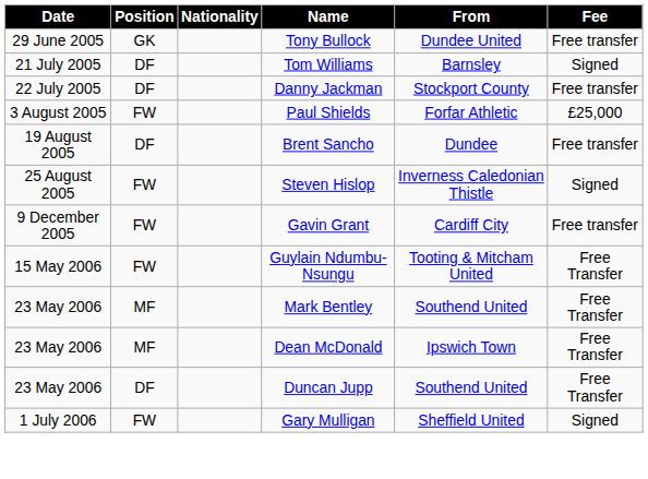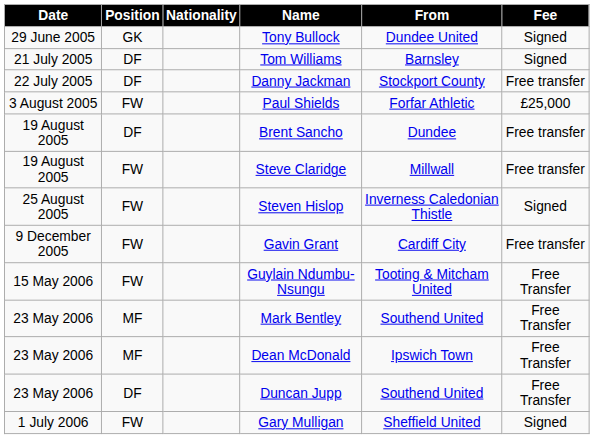 <table class="wikitable" style="text-align:center; font-size:90%; ">
 <tr>
 <th style="background:#000000; color:white; width:110px;">Date</th>
 <th style="background:#000000; color:white; width:50px;">Position</th>
 <th style="background:#000000; color:white; width:50px;">Nationality</th>
 <th style="background:#000000; color:white; width:150px;">Name</th>
 <th style="background:#000000; color:white; width:175px;">From</th>
 <th style="background:#000000; color:white; width:100px;">Fee</th>
 </tr>
 <tr>
 <td>29 June 2005</td>
 <td>GK</td>
 <td></td>
 <td><a href='#'>Tony Bullock</a></td>
 <td><a href='#'>Dundee United</a></td>
-<td>Free transfer</td>
+<td>Signed</td>
 </tr>
 <tr>
 <td>21 July 2005</td>
 <td>DF</td>
 <td></td>
 <td><a href='#'>Tom Williams</a></td>
 <td><a href='#'>Barnsley</a></td>
 <td>Signed</td>
 </tr>
 <tr>
 <td>22 July 2005</td>
 <td>DF</td>
 <td></td>
 <td><a href='#'>Danny Jackman</a></td>
 <td><a href='#'>Stockport County</a></td>
 <td>Free transfer</td>
 </tr>
 <tr>
 <td>3 August 2005</td>
 <td>FW</td>
 <td></td>
 <td><a href='#'>Paul Shields</a></td>
 <td><a href='#'>Forfar Athletic</a></td>
 <td>£25,000</td>
 </tr>
 <tr>
 <td>19 August 2005</td>
 <td>DF</td>
 <td></td>
 <td><a href='#'>Brent Sancho</a></td>
 <td><a href='#'>Dundee</a></td>
+<td>Free transfer</td>
+</tr>
+<tr>
+<td>19 August 2005</td>
+<td>FW</td>
+<td></td>
+<td><a href='#'>Steve Claridge</a></td>
+<td><a href='#'>Millwall</a></td>
 <td>Free transfer</td>
 </tr>
 <tr>
 <td>25 August 2005</td>
 <td>FW</td>
 <td></td>
 <td><a href='#'>Steven Hislop</a></td>
 <td><a href='#'>Inverness Caledonian Thistle</a></td>
 <td>Signed</td>
 </tr>
 <tr>
 <td>9 December 2005</td>
 <td>FW</td>
 <td></td>
 <td><a href='#'>Gavin Grant</a></td>
 <td><a href='#'>Cardiff City</a></td>
 <td>Free transfer</td>
 </tr>
 <tr>
 <td>15 May 2006</td>
 <td>FW</td>
 <td></td>
 <td><a href='#'>Guylain Ndumbu-Nsungu</a></td>
 <td><a href='#'>Tooting & Mitcham United</a></td>
 <td>Free Transfer</td>
 </tr>
 <tr>
 <td>23 May 2006</td>
 <td>MF</td>
 <td></td>
 <td><a href='#'>Mark Bentley</a></td>
 <td><a href='#'>Southend United</a></td>
 <td>Free Transfer</td>
 </tr>
 <tr>
 <td>23 May 2006</td>
 <td>MF</td>
 <td></td>
 <td><a href='#'>Dean McDonald</a></td>
 <td><a href='#'>Ipswich Town</a></td>
 <td>Free Transfer</td>
 </tr>
 <tr>
 <td>23 May 2006</td>
 <td>DF</td>
 <td></td>
 <td><a href='#'>Duncan Jupp</a></td>
 <td><a href='#'>Southend United</a></td>
 <td>Free Transfer</td>
 </tr>
 <tr>
 <td>1 July 2006</td>
 <td>FW</td>
 <td></td>
 <td><a href='#'>Gary Mulligan</a></td>
 <td><a href='#'>Sheffield United</a></td>
 <td>Signed</td>
 </tr>
 </table>
